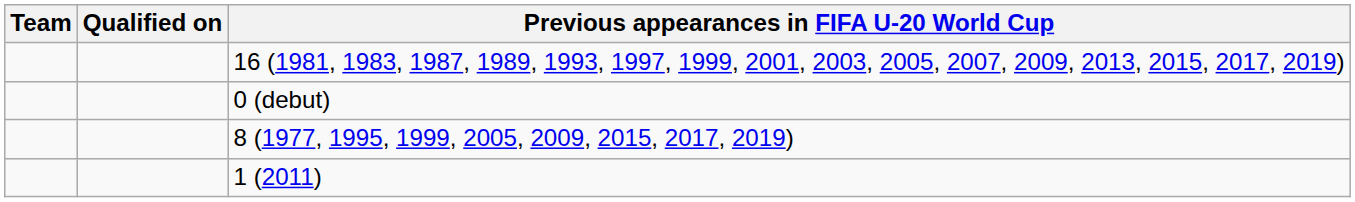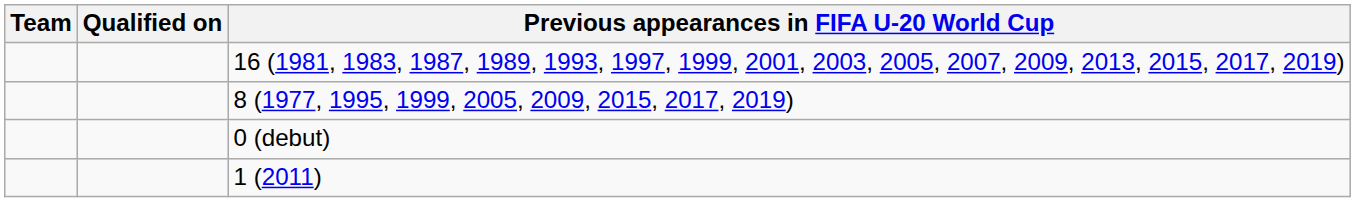 <table class="wikitable sortable">
 <tr>
 <th>Team</th>
 <th>Qualified on</th>
 <th data-sort-type="number">Previous appearances in <a href='#'>FIFA U-20 World Cup</a></th>
 </tr>
 <tr>
 <td></td>
 <td></td>
 <td>16 (<a href='#'>1981</a>, <a href='#'>1983</a>, <a href='#'>1987</a>, <a href='#'>1989</a>, <a href='#'>1993</a>, <a href='#'>1997</a>, <a href='#'>1999</a>, <a href='#'>2001</a>, <a href='#'>2003</a>, <a href='#'>2005</a>, <a href='#'>2007</a>, <a href='#'>2009</a>, <a href='#'>2013</a>, <a href='#'>2015</a>, <a href='#'>2017</a>, <a href='#'>2019</a>)</td>
 </tr>
 <tr>
 <td></td>
 <td></td>
-<td>0 (debut)</td>
+<td>8 (<a href='#'>1977</a>, <a href='#'>1995</a>, <a href='#'>1999</a>, <a href='#'>2005</a>, <a href='#'>2009</a>, <a href='#'>2015</a>, <a href='#'>2017</a>, <a href='#'>2019</a>)</td>
 </tr>
 <tr>
 <td></td>
 <td></td>
-<td>8 (<a href='#'>1977</a>, <a href='#'>1995</a>, <a href='#'>1999</a>, <a href='#'>2005</a>, <a href='#'>2009</a>, <a href='#'>2015</a>, <a href='#'>2017</a>, <a href='#'>2019</a>)</td>
+<td>0 (debut)</td>
 </tr>
 <tr>
 <td></td>
 <td></td>
 <td>1 (<a href='#'>2011</a>)</td>
 </tr>
 </table>
